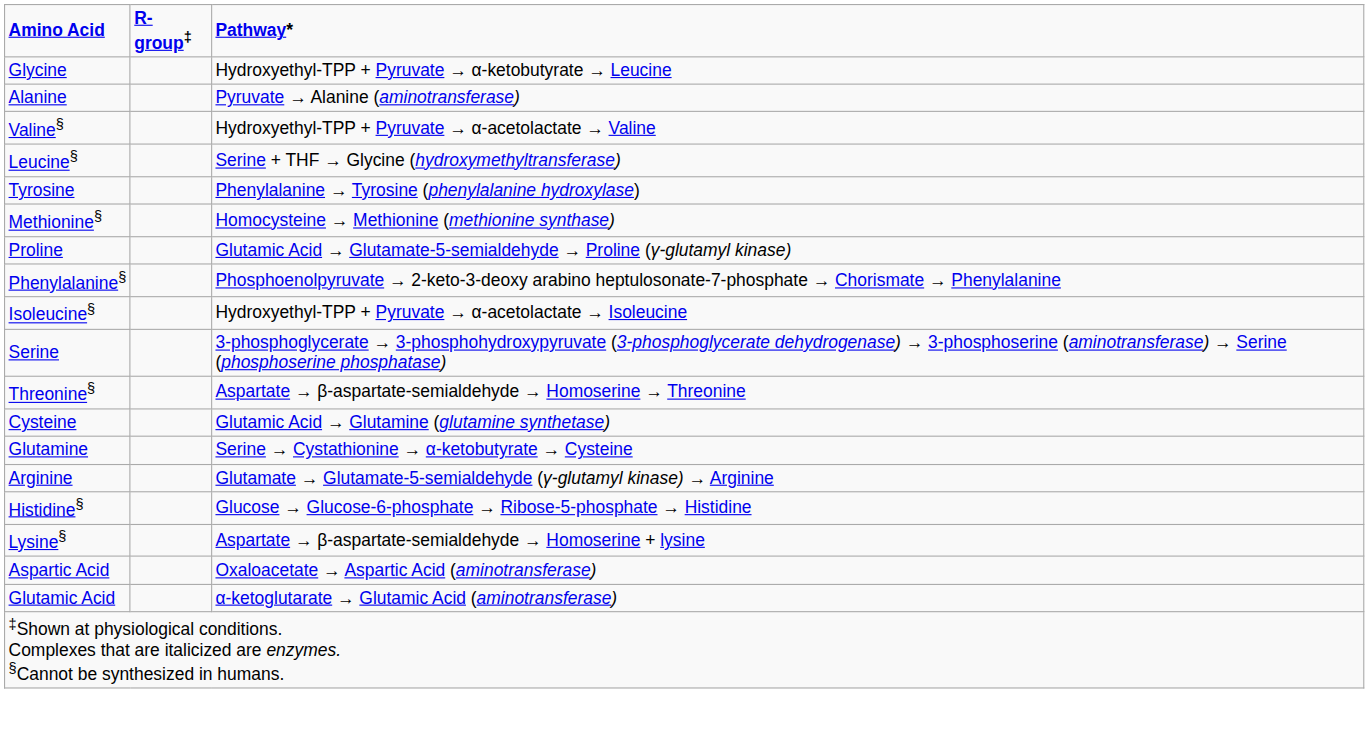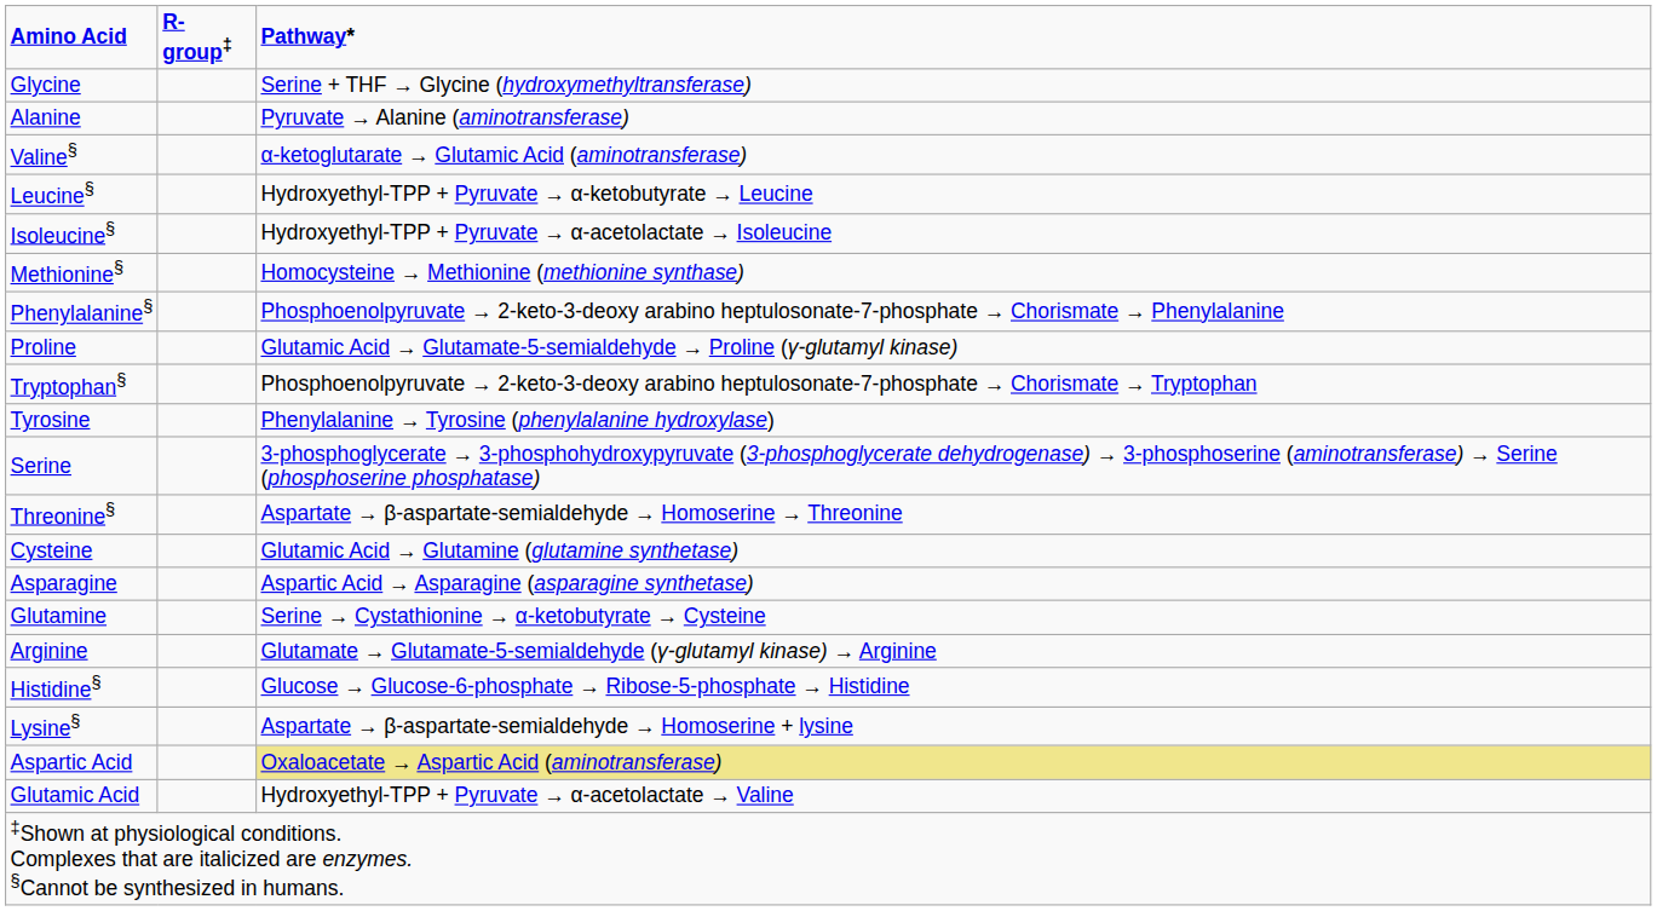 <table class="wikitable">
 <tr>
 <td><strong><a href='#'>Amino Acid</a></strong></td>
 <td><strong><a href='#'>R-group</a><sup>‡</sup></strong></td>
 <td><strong><a href='#'>Pathway</a>*</strong></td>
 </tr>
 <tr>
 <td><a href='#'>Glycine</a></td>
 <td></td>
-<td>Hydroxyethyl-TPP + <a href='#'>Pyruvate</a> → α-ketobutyrate → <a href='#'>Leucine</a></td>
+<td><a href='#'>Serine</a> + THF <em>→</em> Glycine (<em><a href='#'>hydroxymethyltransferase</a>)</em></td>
 </tr>
 <tr>
 <td><a href='#'>Alanine</a></td>
 <td></td>
 <td><a href='#'>Pyruvate</a> <em>→</em> Alanine (<em><a href='#'>aminotransferase</a>)</em></td>
 </tr>
 <tr>
 <td><a href='#'>Valine</a><sup>§</sup></td>
 <td></td>
-<td>Hydroxyethyl-TPP + <a href='#'>Pyruvate</a> → α-acetolactate → <a href='#'>Valine</a></td>
+<td><a href='#'>α-ketoglutarate</a> <em>→</em> <a href='#'>Glutamic Acid</a> (<em><a href='#'>aminotransferase</a>)</em></td>
 </tr>
 <tr>
 <td><a href='#'>Leucine</a><sup>§</sup></td>
 <td></td>
-<td><a href='#'>Serine</a> + THF <em>→</em> Glycine (<em><a href='#'>hydroxymethyltransferase</a>)</em></td>
+<td>Hydroxyethyl-TPP + <a href='#'>Pyruvate</a> → α-ketobutyrate → <a href='#'>Leucine</a></td>
 </tr>
 <tr>
-<td><a href='#'>Tyrosine</a></td>
+<td><a href='#'>Isoleucine</a><sup>§</sup></td>
 <td></td>
-<td><a href='#'>Phenylalanine</a> → <a href='#'>Tyrosine</a> (<em><a href='#'>phenylalanine hydroxylase</a></em>)</td>
+<td>Hydroxyethyl-TPP + <a href='#'>Pyruvate</a> → α-acetolactate → <a href='#'>Isoleucine</a></td>
 </tr>
 <tr>
 <td><a href='#'>Methionine</a><sup>§</sup></td>
 <td></td>
 <td><a href='#'>Homocysteine</a> <em>→</em> <a href='#'>Methionine</a> (<em><a href='#'>methionine synthase</a>)</em></td>
 </tr>
 <tr>
+<td><a href='#'>Phenylalanine</a><sup>§</sup></td>
+<td></td>
+<td><a href='#'>Phosphoenolpyruvate</a> → 2-keto-3-deoxy arabino heptulosonate-7-phosphate → <a href='#'>Chorismate</a> → <a href='#'>Phenylalanine</a></td>
+</tr>
+<tr>
 <td><a href='#'>Proline</a></td>
 <td></td>
 <td><a href='#'>Glutamic Acid</a> <em>→</em> <a href='#'>Glutamate-5-semialdehyde</a>  → <a href='#'>Proline</a> (<em>γ-glutamyl kinase)</em></td>
 </tr>
 <tr>
-<td><a href='#'>Phenylalanine</a><sup>§</sup></td>
+<td><a href='#'>Tryptophan</a><sup>§</sup></td>
 <td></td>
-<td><a href='#'>Phosphoenolpyruvate</a> → 2-keto-3-deoxy arabino heptulosonate-7-phosphate → <a href='#'>Chorismate</a> → <a href='#'>Phenylalanine</a></td>
+<td>Phosphoenolpyruvate → 2-keto-3-deoxy arabino heptulosonate-7-phosphate → <a href='#'>Chorismate</a> → <a href='#'>Tryptophan</a></td>
 </tr>
 <tr>
-<td><a href='#'>Isoleucine</a><sup>§</sup></td>
+<td><a href='#'>Tyrosine</a></td>
 <td></td>
-<td>Hydroxyethyl-TPP + <a href='#'>Pyruvate</a> → α-acetolactate → <a href='#'>Isoleucine</a></td>
+<td><a href='#'>Phenylalanine</a> → <a href='#'>Tyrosine</a> (<em><a href='#'>phenylalanine hydroxylase</a></em>)</td>
 </tr>
 <tr>
 <td><a href='#'>Serine</a></td>
 <td></td>
 <td><a href='#'>3-phosphoglycerate</a> → <a href='#'>3-phosphohydroxypyruvate</a> (<em><a href='#'>3-phosphoglycerate dehydrogenase</a>)</em> → <a href='#'>3-phosphoserine</a> (<em><a href='#'>aminotransferase</a>)</em> → <a href='#'>Serine</a> (<em><a href='#'>phosphoserine phosphatase</a>)</em></td>
 </tr>
 <tr>
 <td><a href='#'>Threonine</a><sup>§</sup></td>
 <td></td>
 <td><a href='#'>Aspartate</a> → β-aspartate-semialdehyde → <a href='#'>Homoserine</a> → <a href='#'>Threonine</a></td>
 </tr>
 <tr>
 <td><a href='#'>Cysteine</a></td>
 <td></td>
 <td><a href='#'>Glutamic Acid</a> <em>→</em> <a href='#'>Glutamine</a> (<em><a href='#'>glutamine synthetase</a>)</em></td>
+</tr>
+<tr>
+<td><a href='#'>Asparagine</a></td>
+<td></td>
+<td><a href='#'>Aspartic Acid</a> <em>→</em> <a href='#'>Asparagine</a> (<em><a href='#'>asparagine synthetase</a>)</em></td>
 </tr>
 <tr>
 <td><a href='#'>Glutamine</a></td>
 <td></td>
 <td><a href='#'>Serine</a> → <a href='#'>Cystathionine</a> → <a href='#'>α-ketobutyrate</a> → <a href='#'>Cysteine</a></td>
 </tr>
 <tr>
 <td><a href='#'>Arginine</a></td>
 <td></td>
 <td><a href='#'>Glutamate</a> <em>→</em> <a href='#'>Glutamate-5-semialdehyde</a> (<em>γ-glutamyl kinase)</em>  → <a href='#'>Arginine</a></td>
 </tr>
 <tr>
 <td><a href='#'>Histidine</a><sup>§</sup></td>
 <td></td>
 <td><a href='#'>Glucose</a> → <a href='#'>Glucose-6-phosphate</a> → <a href='#'>Ribose-5-phosphate</a> → <a href='#'>Histidine</a></td>
 </tr>
 <tr>
 <td><a href='#'>Lysine</a><sup>§</sup></td>
 <td></td>
 <td><a href='#'>Aspartate</a> → β-aspartate-semialdehyde → <a href='#'>Homoserine</a> + <a href='#'>lysine</a></td>
 </tr>
 <tr>
 <td><a href='#'>Aspartic Acid</a></td>
 <td></td>
-<td><a href='#'>Oxaloacetate</a> → <a href='#'>Aspartic Acid</a> (<em><a href='#'>aminotransferase</a>)</em></td>
+<td style="background: khaki;"><a href='#'>Oxaloacetate</a> → <a href='#'>Aspartic Acid</a> (<em><a href='#'>aminotransferase</a>)</em></td>
 </tr>
 <tr>
 <td><a href='#'>Glutamic Acid</a></td>
 <td></td>
-<td><a href='#'>α-ketoglutarate</a> <em>→</em> <a href='#'>Glutamic Acid</a> (<em><a href='#'>aminotransferase</a>)</em></td>
+<td>Hydroxyethyl-TPP + <a href='#'>Pyruvate</a> → α-acetolactate → <a href='#'>Valine</a></td>
 </tr>
 <tr>
 <td colspan="3"><sup>‡</sup>Shown at physiological conditions.<br>Complexes that are italicized are <em>enzymes.</em><br><sup>§</sup>Cannot be synthesized in humans.</td>
 </tr>
 </table>
